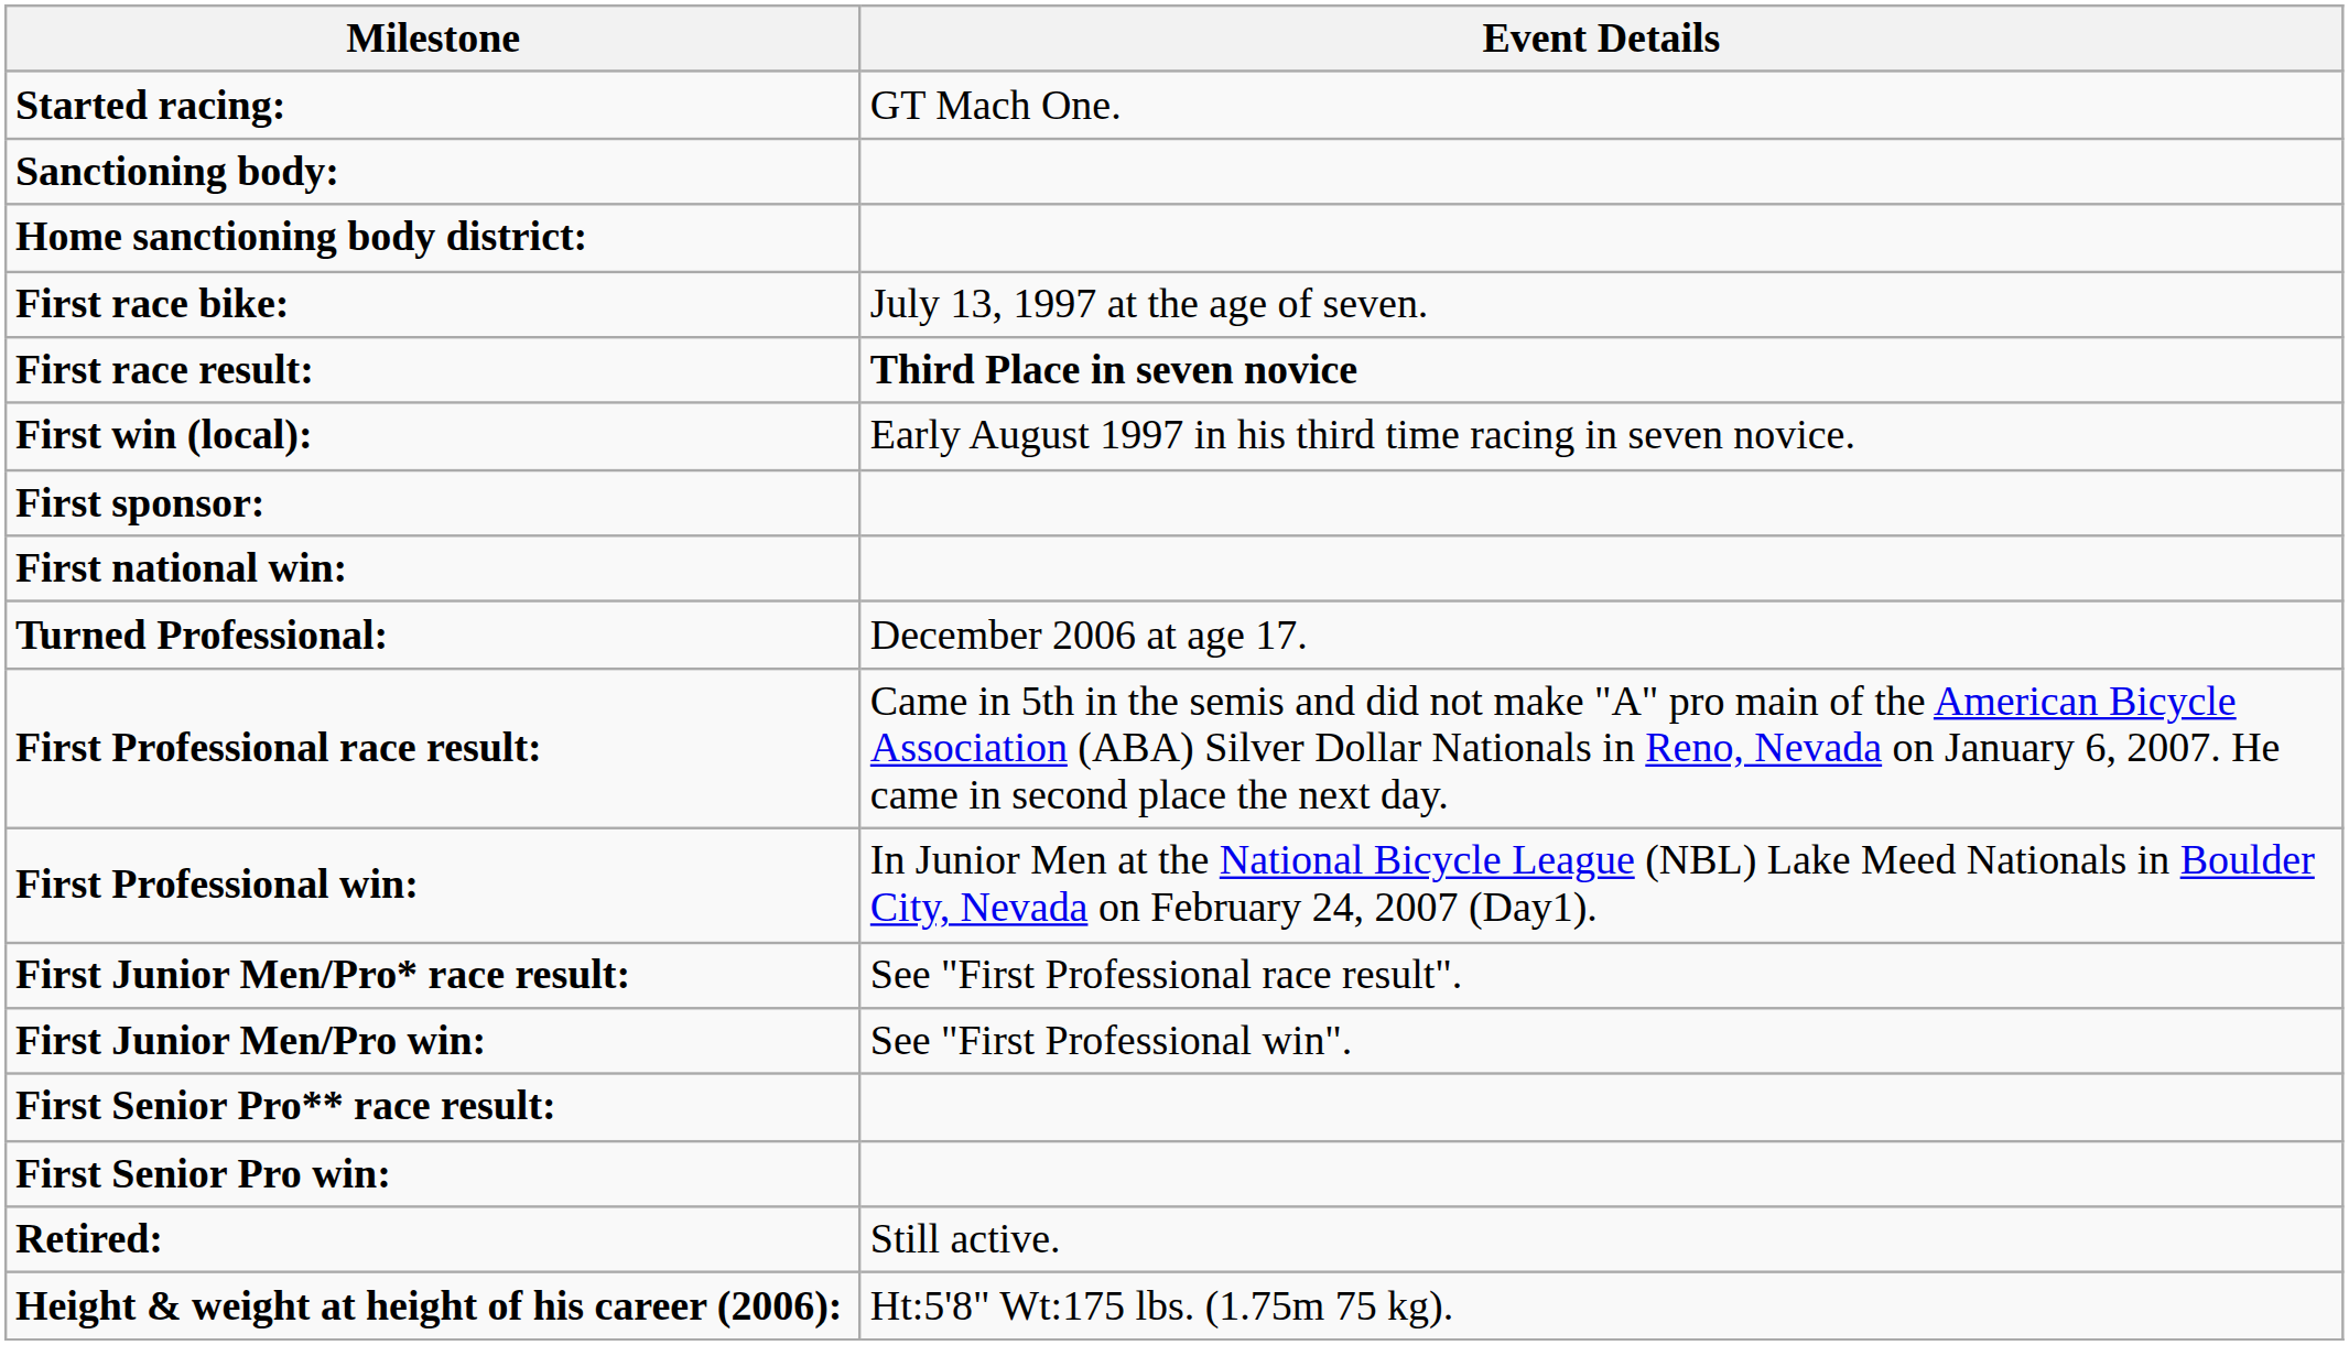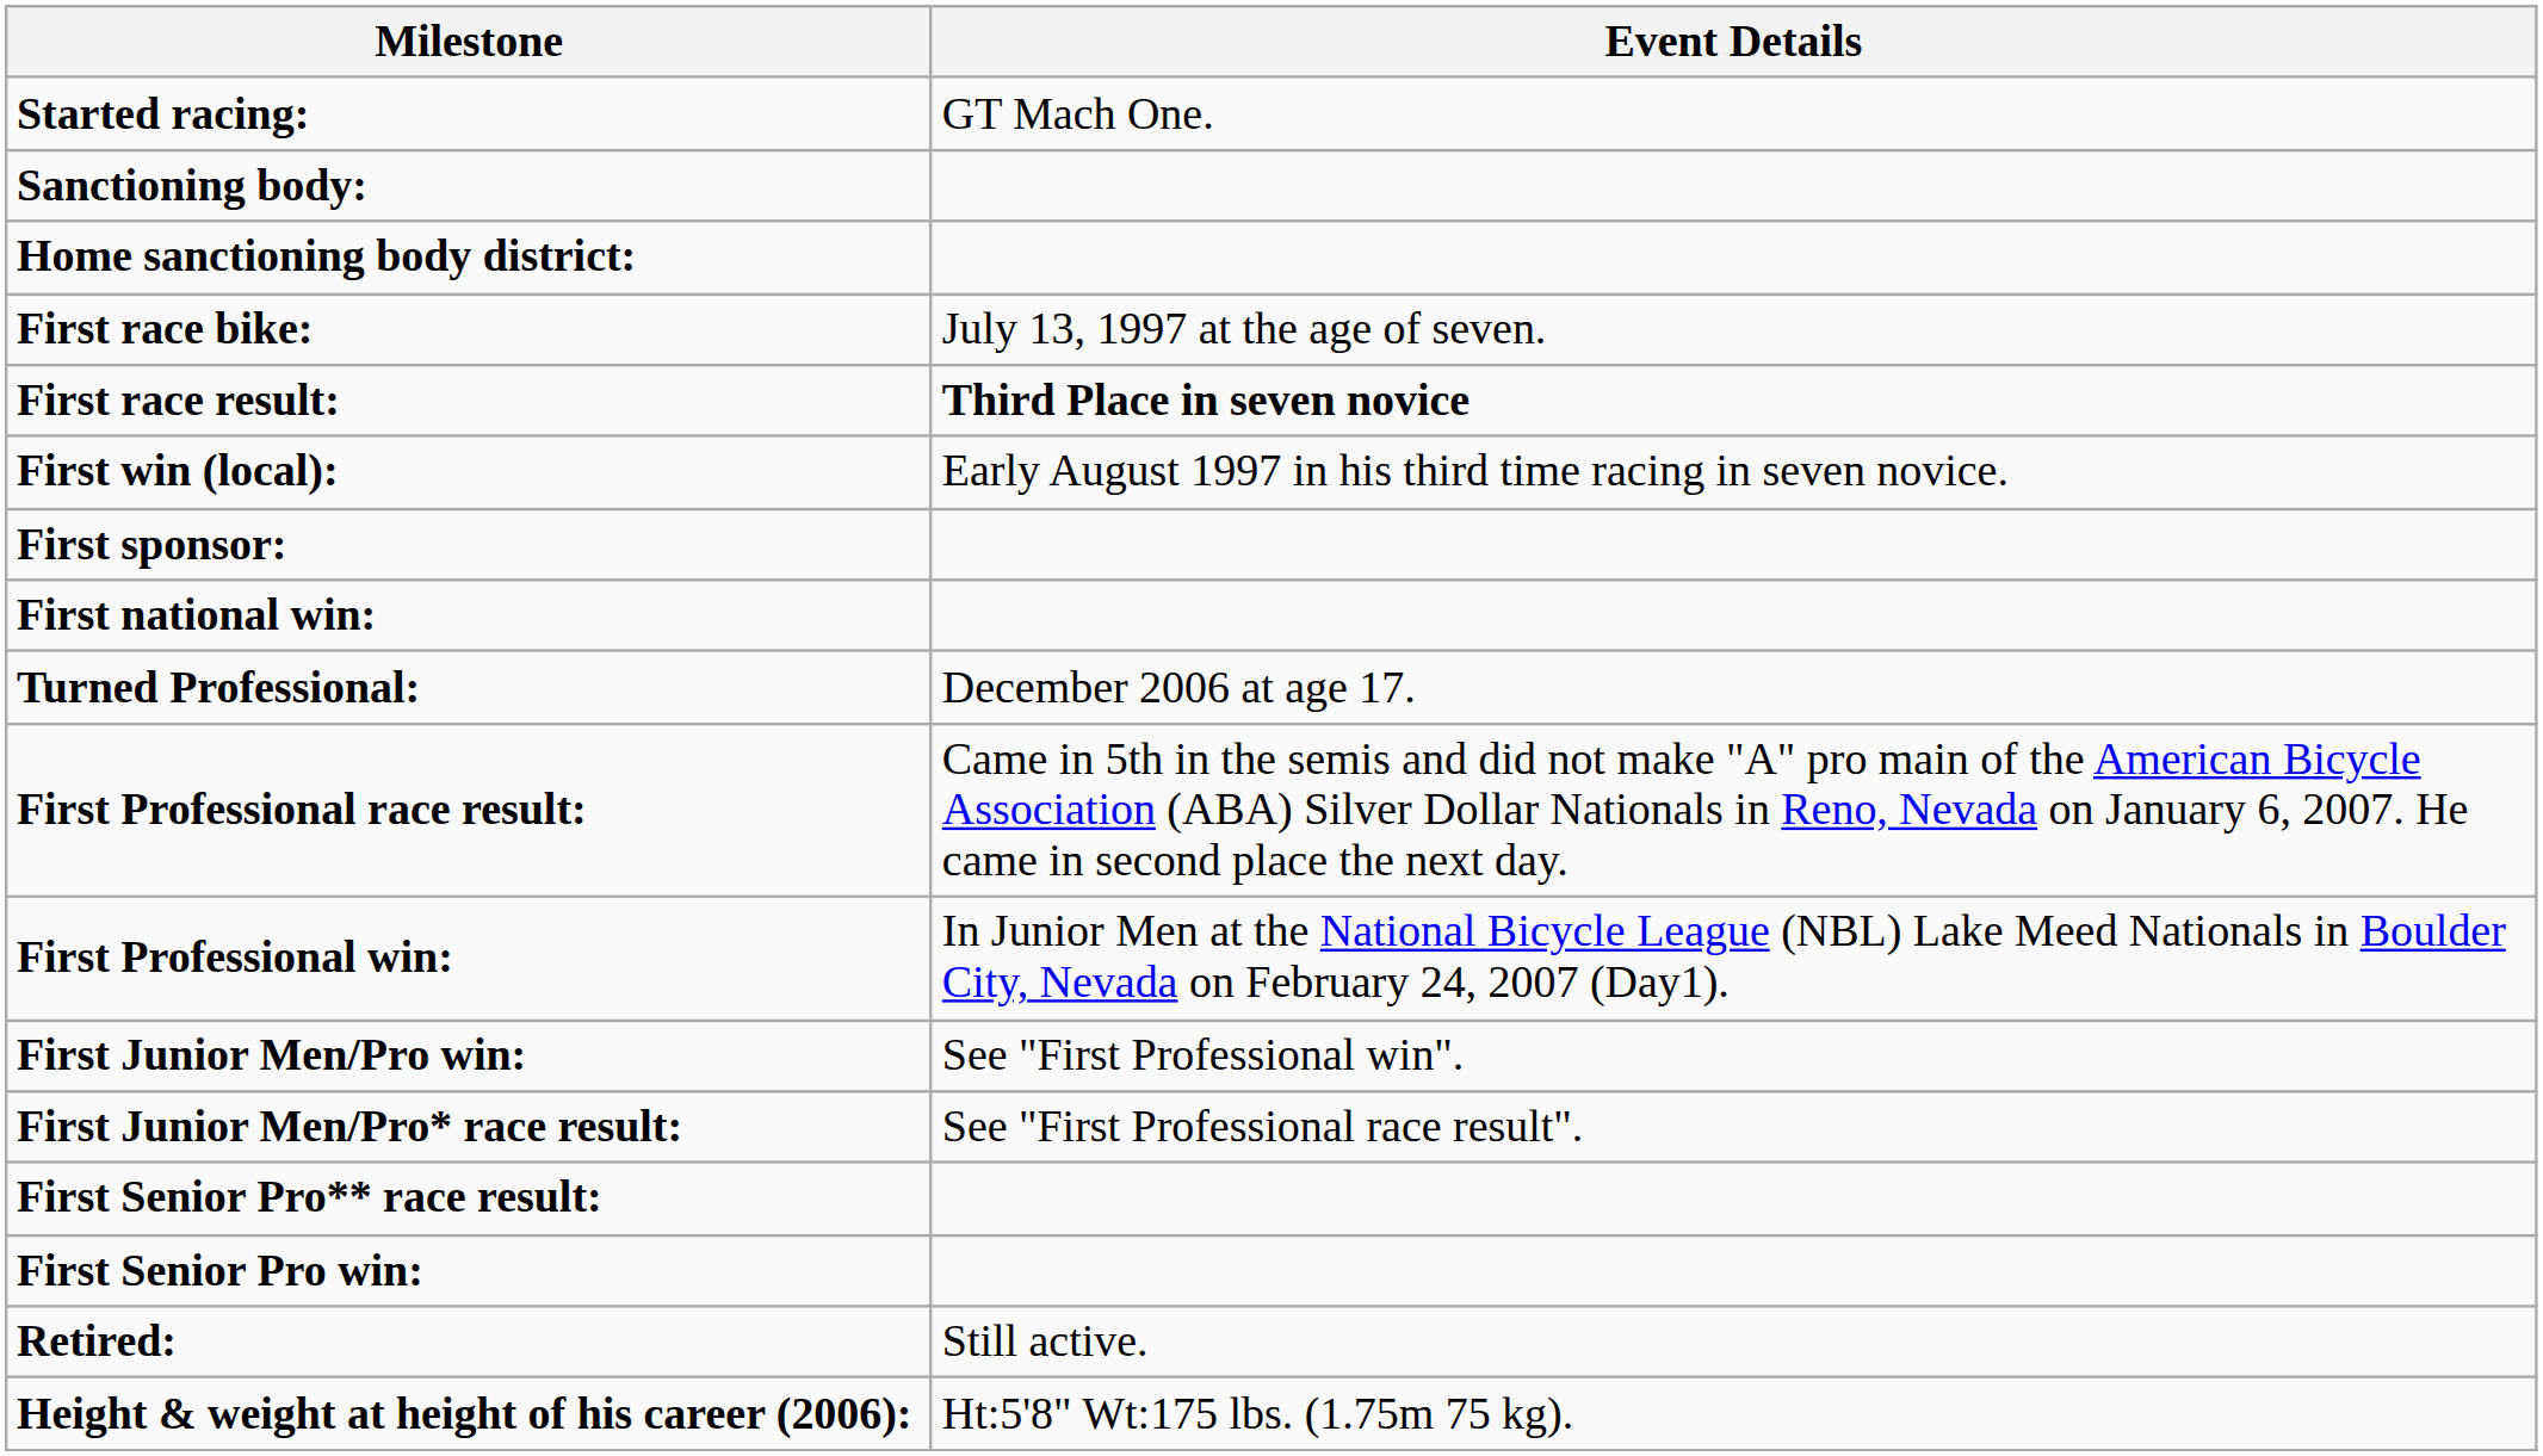 <table class="sortable wikitable">
 <tr>
 <th style="width:20em">Milestone</th>
 <th style="width:35em">Event Details</th>
 </tr>
 <tr>
 <td><strong>Started racing:</strong></td>
 <td>GT Mach One.</td>
 </tr>
 <tr>
 <td><strong>Sanctioning body:</strong></td>
 <td></td>
 </tr>
 <tr>
 <td><strong>Home sanctioning body district:</strong></td>
 <td></td>
 </tr>
 <tr>
 <td><strong>First race bike: </strong></td>
 <td>July 13, 1997 at the age of seven.</td>
 </tr>
 <tr>
 <td><strong>First race result:</strong></td>
 <td><strong>Third Place in seven novice</strong></td>
 </tr>
 <tr>
 <td><strong>First win (local):</strong></td>
 <td>Early August 1997 in his third time racing in seven novice.</td>
 </tr>
 <tr>
 <td><strong>First sponsor:</strong></td>
 <td></td>
 </tr>
 <tr>
 <td><strong>First national win:</strong></td>
 <td></td>
 </tr>
 <tr>
 <td><strong>Turned Professional:</strong></td>
 <td>December 2006 at age 17.</td>
 </tr>
 <tr>
 <td><strong>First Professional race result:</strong></td>
 <td>Came in 5th in the semis and did not make "A" pro main of the <a href='#'>American Bicycle Association</a> (ABA) Silver Dollar Nationals in <a href='#'>Reno, Nevada</a> on January 6, 2007. He came in second place the next day.</td>
 </tr>
 <tr>
 <td><strong>First Professional win:</strong></td>
 <td>In Junior Men at the <a href='#'>National Bicycle League</a> (NBL) Lake Meed Nationals in <a href='#'>Boulder City, Nevada</a> on February 24, 2007 (Day1). </td>
 </tr>
 <tr>
+<td><strong>First Junior Men/Pro win:</strong></td>
+<td>See "First Professional win".</td>
+</tr>
+<tr>
 <td><strong>First Junior Men/Pro* race result:</strong></td>
 <td>See "First Professional race result".</td>
-</tr>
-<tr>
-<td><strong>First Junior Men/Pro win:</strong></td>
-<td>See "First Professional win".</td>
 </tr>
 <tr>
 <td><strong>First Senior Pro** race result:</strong></td>
 <td></td>
 </tr>
 <tr>
 <td><strong>First Senior Pro win: </strong></td>
 <td></td>
 </tr>
 <tr>
 <td><strong>Retired:</strong></td>
 <td>Still active.</td>
 </tr>
 <tr>
 <td><strong>Height & weight at height of his career (2006):</strong></td>
 <td>Ht:5'8" Wt:175 lbs. (1.75m 75 kg).</td>
 </tr>
 <tr>
 </tr>
 </table>
